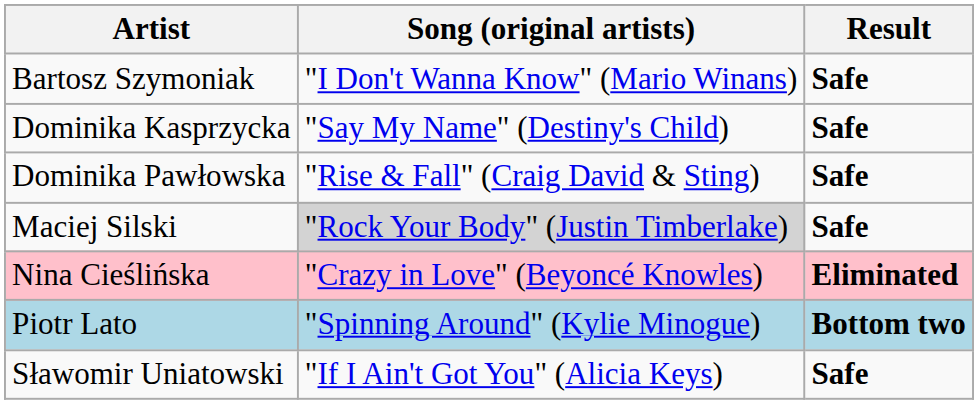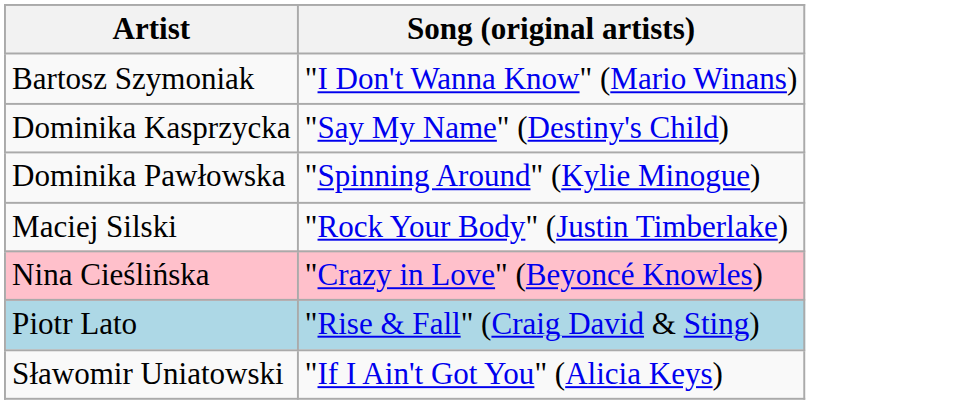 <table class=wikitable>
 <tr>
 <th>Artist</th>
 <th>Song (original artists)</th>
-<th>Result</th>
 </tr>
 <tr>
 <td>Bartosz Szymoniak</td>
 <td>"<a href='#'>I Don't Wanna Know</a>" (<a href='#'>Mario Winans</a>)</td>
-<td><strong>Safe</strong></td>
 </tr>
 <tr>
 <td>Dominika Kasprzycka</td>
 <td>"<a href='#'>Say My Name</a>" (<a href='#'>Destiny's Child</a>)</td>
-<td><strong>Safe</strong></td>
 </tr>
 <tr>
 <td>Dominika Pawłowska</td>
-<td>"<a href='#'>Rise & Fall</a>" (<a href='#'>Craig David</a> & <a href='#'>Sting</a>)</td>
-<td><strong>Safe</strong></td>
+<td>"<a href='#'>Spinning Around</a>" (<a href='#'>Kylie Minogue</a>)</td>
 </tr>
 <tr>
 <td>Maciej Silski</td>
-<td style="background: lightgrey;">"<a href='#'>Rock Your Body</a>" (<a href='#'>Justin Timberlake</a>)</td>
-<td><strong>Safe</strong></td>
+<td>"<a href='#'>Rock Your Body</a>" (<a href='#'>Justin Timberlake</a>)</td>
 </tr>
 <tr style="background:pink;">
 <td>Nina Cieślińska</td>
 <td>"<a href='#'>Crazy in Love</a>" (<a href='#'>Beyoncé Knowles</a>)</td>
-<td><strong>Eliminated</strong></td>
 </tr>
 <tr style="background:lightblue;">
 <td>Piotr Lato</td>
-<td>"<a href='#'>Spinning Around</a>" (<a href='#'>Kylie Minogue</a>)</td>
-<td><strong>Bottom two</strong></td>
+<td>"<a href='#'>Rise & Fall</a>" (<a href='#'>Craig David</a> & <a href='#'>Sting</a>)</td>
 </tr>
 <tr>
 <td>Sławomir Uniatowski</td>
 <td>"<a href='#'>If I Ain't Got You</a>" (<a href='#'>Alicia Keys</a>)</td>
-<td><strong>Safe</strong></td>
 </tr>
 </table>
